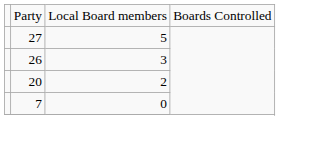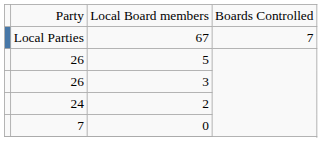 <table class="wikitable" style="text-align:right; font-size:95%;">
 <tr>
 <td></td>
 <td>Party</td>
 <td>Local Board members</td>
 <td>Boards Controlled</td>
 </tr>
 <tr>
+<td style="color:inherit;background:#4878a8"></td>
+<td align="left">Local Parties</td>
+<td>67</td>
+<td>7</td>
+</tr>
+<tr>
 <td></td>
-<td>27</td>
+<td>26</td>
 <td>5</td>
 </tr>
 <tr>
 <td></td>
 <td>26</td>
 <td>3</td>
 </tr>
 <tr>
 <td></td>
-<td>20</td>
+<td>24</td>
 <td>2</td>
 </tr>
 <tr>
 <td></td>
 <td>7</td>
 <td>0</td>
 </tr>
 <tr>
 </tr>
 </table>
